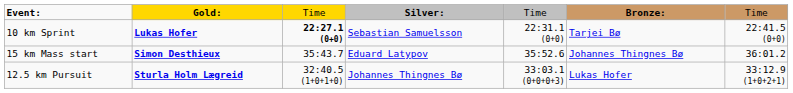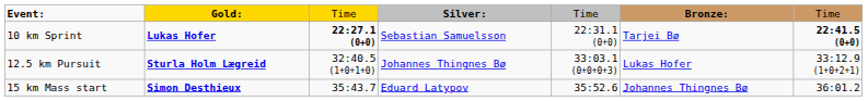 <table class="wikitable" width=85%>
 <tr>
 <td><strong>Event:</strong></td>
 <td style="text-align:center;background-color:gold;"><strong>Gold:</strong></td>
 <td style="text-align:center;background-color:gold;">Time</td>
 <td style="text-align:center;background-color:silver;"><strong>Silver:</strong></td>
 <td style="text-align:center;background-color:silver;">Time</td>
 <td style="text-align:center;background-color:#CC9966;"><strong>Bronze:</strong></td>
 <td style="text-align:center;background-color:#CC9966;">Time</td>
 </tr>
 <tr>
 <td>10 km Sprint<br></td>
 <td><strong><a href='#'>Lukas Hofer</a></strong><br><small></small></td>
 <td align="right"><strong>22:27.1<br><small>(0+0)</small></strong></td>
 <td><a href='#'>Sebastian Samuelsson</a><br><small></small></td>
 <td align="right">22:31.1<br><small>(0+0)</small></td>
 <td><a href='#'>Tarjei Bø</a><br><small></small></td>
-<td align="right">22:41.5<br><small>(0+0)</small></td>
+<td align="right"><strong>22:41.5<br><small>(0+0)</small></strong></td>
+</tr>
+<tr>
+<td>12.5 km Pursuit<br></td>
+<td><strong><a href='#'>Sturla Holm Lægreid</a></strong><br><small></small></td>
+<td align="right">32:40.5<br><small>(1+0+1+0)</small></td>
+<td><a href='#'>Johannes Thingnes Bø</a><br><small></small></td>
+<td align="right">33:03.1<br><small>(0+0+0+3)</small></td>
+<td><a href='#'>Lukas Hofer</a><br><small></small></td>
+<td align="right">33:12.9<br><small>(1+0+2+1)</small></td>
 </tr>
 <tr>
 <td>15 km Mass start<br></td>
 <td><strong><a href='#'>Simon Desthieux</a></strong><br></td>
 <td align="right">35:43.7 <br> </td>
 <td><a href='#'>Eduard Latypov</a> <br></td>
 <td align="right">35:52.6 <br> </td>
 <td><a href='#'>Johannes Thingnes Bø</a><br></td>
 <td align="right">36:01.2 <br> </td>
 </tr>
-<tr>
-<td>12.5 km Pursuit<br></td>
-<td><strong><a href='#'>Sturla Holm Lægreid</a></strong><br><small></small></td>
-<td align="right">32:40.5<br><small>(1+0+1+0)</small></td>
-<td><a href='#'>Johannes Thingnes Bø</a><br><small></small></td>
-<td align="right">33:03.1<br><small>(0+0+0+3)</small></td>
-<td><a href='#'>Lukas Hofer</a><br><small></small></td>
-<td align="right">33:12.9<br><small>(1+0+2+1)</small></td>
-</tr>
 </table>
